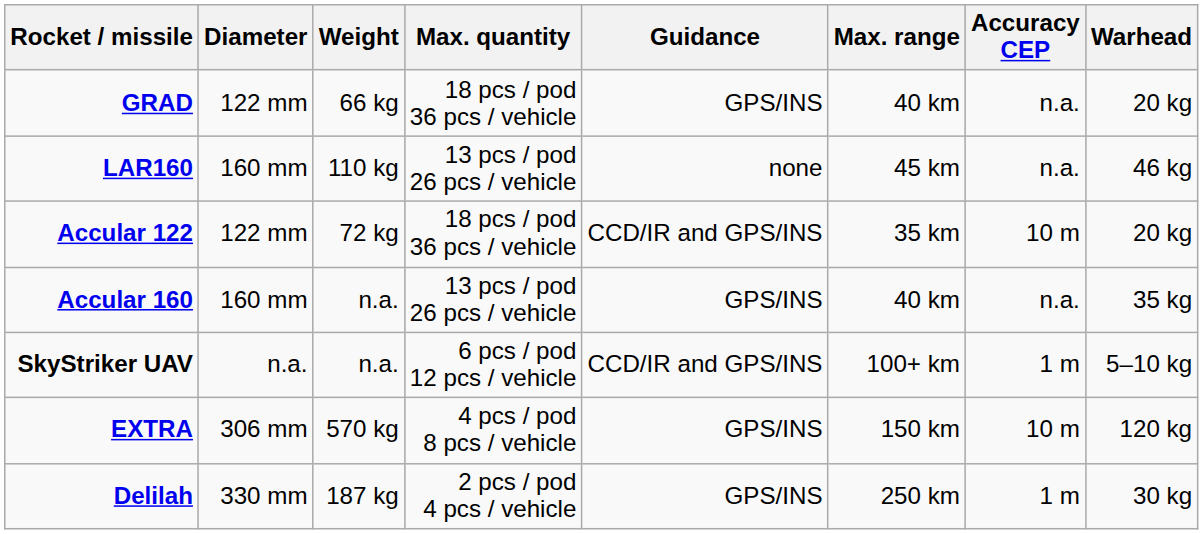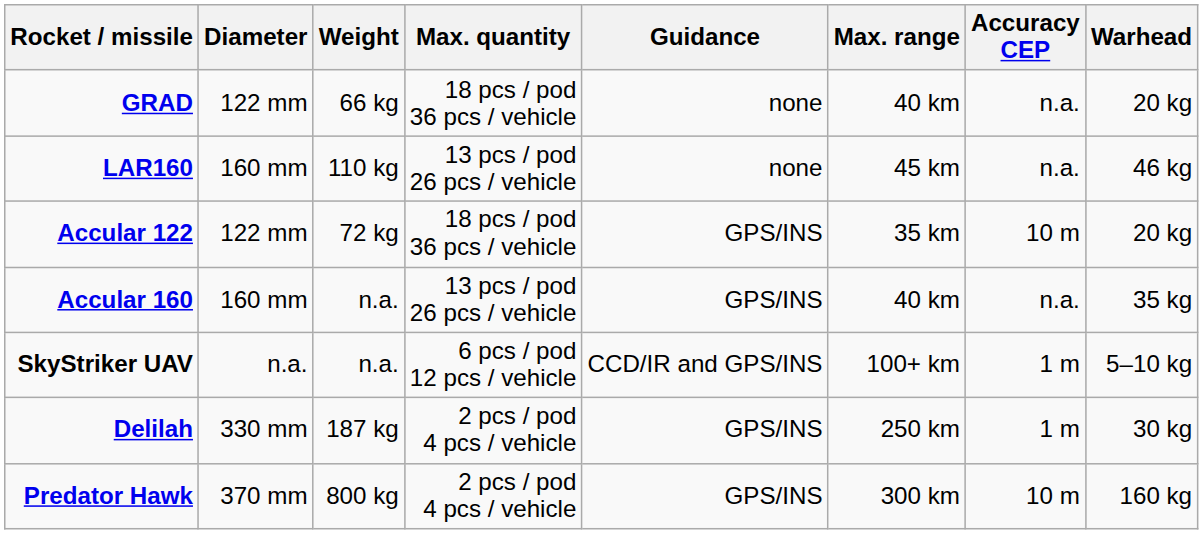 <table class="wikitable" style="text-align:right;">
 <tr>
 <th>Rocket / missile</th>
 <th>Diameter</th>
 <th>Weight</th>
 <th>Max. quantity</th>
 <th>Guidance</th>
 <th>Max. range</th>
 <th>Accuracy<br><a href='#'>CEP</a></th>
 <th>Warhead</th>
 </tr>
 <tr>
 <td><strong><a href='#'>GRAD</a></strong></td>
 <td>122 mm</td>
 <td>66 kg</td>
 <td>18 pcs / pod<br>36 pcs / vehicle</td>
-<td>GPS/INS</td>
+<td>none</td>
 <td>40 km</td>
 <td>n.a.</td>
 <td>20 kg</td>
 </tr>
 <tr>
 <td><strong><a href='#'>LAR160</a></strong></td>
 <td>160 mm</td>
 <td>110 kg</td>
 <td>13 pcs / pod<br>26 pcs / vehicle</td>
 <td>none</td>
 <td>45 km</td>
 <td>n.a.</td>
 <td>46 kg</td>
 </tr>
 <tr>
 <td><strong><a href='#'>Accular 122</a></strong></td>
 <td>122 mm</td>
 <td>72 kg</td>
 <td>18  pcs / pod<br>36 pcs / vehicle</td>
-<td>CCD/IR and GPS/INS</td>
+<td>GPS/INS</td>
 <td>35 km</td>
 <td>10 m</td>
 <td>20 kg</td>
 </tr>
 <tr>
 <td><strong><a href='#'>Accular 160</a></strong></td>
 <td>160 mm</td>
 <td>n.a.</td>
 <td>13  pcs / pod<br>26 pcs / vehicle</td>
 <td>GPS/INS</td>
 <td>40 km</td>
 <td>n.a.</td>
 <td>35 kg</td>
 </tr>
 <tr>
 <td><strong>SkyStriker UAV</strong></td>
 <td>n.a.</td>
 <td>n.a.</td>
 <td>6  pcs / pod<br>12 pcs / vehicle</td>
 <td>CCD/IR and GPS/INS</td>
 <td>100+ km</td>
 <td>1 m</td>
 <td>5–10 kg</td>
 </tr>
 <tr>
-<td><strong><a href='#'>EXTRA</a></strong></td>
-<td>306 mm</td>
-<td>570 kg</td>
-<td>4  pcs / pod<br>8 pcs / vehicle</td>
-<td>GPS/INS</td>
-<td>150 km</td>
-<td>10 m</td>
-<td>120 kg</td>
-</tr>
-<tr>
 <td><strong><a href='#'>Delilah</a></strong></td>
 <td>330 mm</td>
 <td>187 kg</td>
 <td>2  pcs / pod<br>4 pcs / vehicle</td>
 <td>GPS/INS</td>
 <td>250 km</td>
 <td>1 m</td>
 <td>30 kg</td>
 </tr>
+<tr>
+<td><strong><a href='#'>Predator Hawk</a></strong></td>
+<td>370 mm</td>
+<td>800 kg</td>
+<td>2 pcs / pod<br>4 pcs / vehicle</td>
+<td>GPS/INS</td>
+<td>300 km</td>
+<td>10 m</td>
+<td>160 kg</td>
+</tr>
 </table>
